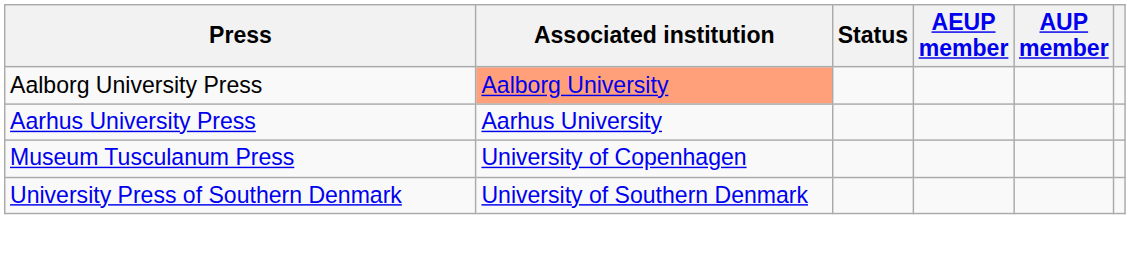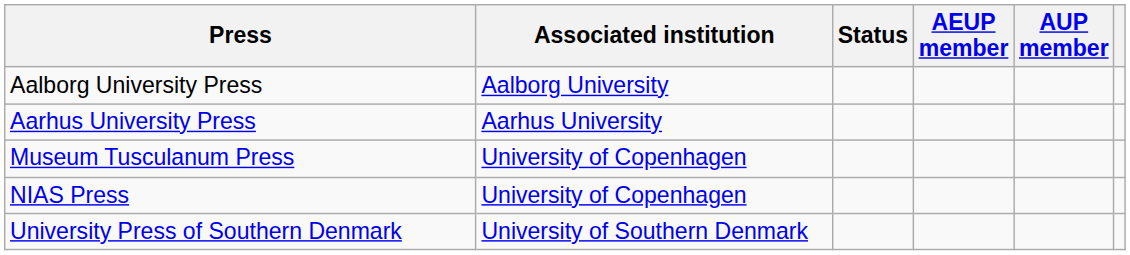 <table class="wikitable sortable">
 <tr>
 <th style="width:20em">Press</th>
 <th style="width:15em">Associated institution</th>
 <th>Status</th>
 <th><a href='#'>AEUP<br>member</a></th>
 <th><a href='#'>AUP<br>member</a></th>
 <th></th>
 </tr>
 <tr>
 <td>Aalborg University Press</td>
-<td style="background: lightsalmon;"><a href='#'>Aalborg University</a></td>
+<td><a href='#'>Aalborg University</a></td>
 <td></td>
 <td></td>
 <td></td>
 <td></td>
 </tr>
 <tr>
 <td><a href='#'>Aarhus University Press</a></td>
 <td><a href='#'>Aarhus University</a></td>
 <td></td>
 <td></td>
 <td></td>
 <td></td>
 </tr>
 <tr>
 <td><a href='#'>Museum Tusculanum Press</a></td>
 <td><a href='#'>University of Copenhagen</a></td>
 <td></td>
 <td></td>
 <td></td>
 <td></td>
 </tr>
 <tr>
+<td><a href='#'>NIAS Press</a></td>
+<td><a href='#'>University of Copenhagen</a></td>
+<td></td>
+<td></td>
+<td></td>
+<td></td>
+</tr>
+<tr>
 <td><a href='#'>University Press of Southern Denmark</a></td>
 <td><a href='#'>University of Southern Denmark</a></td>
 <td></td>
 <td></td>
 <td></td>
 <td></td>
 </tr>
 </table>
